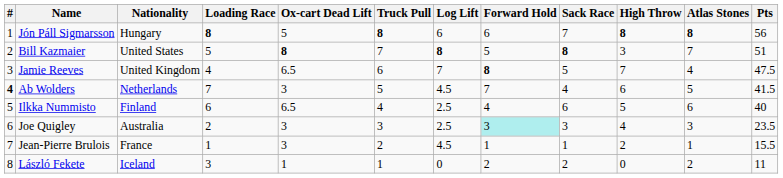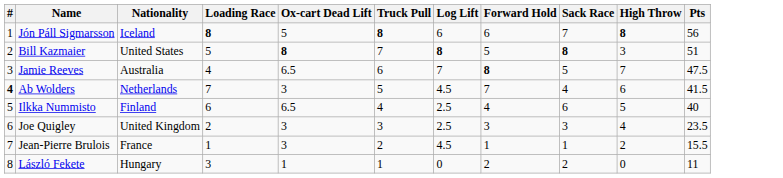 <table class="wikitable">
 <tr>
 <th>#</th>
 <th>Name</th>
 <th>Nationality</th>
 <th>Loading Race</th>
 <th>Ox-cart Dead Lift</th>
 <th>Truck Pull</th>
 <th>Log Lift</th>
 <th>Forward Hold</th>
 <th>Sack Race</th>
 <th>High Throw</th>
-<th>Atlas Stones</th>
 <th>Pts</th>
 </tr>
 <tr>
 <td>1</td>
 <td><a href='#'>Jón Páll Sigmarsson</a></td>
-<td> Hungary</td>
+<td> <a href='#'>Iceland</a></td>
 <td><strong>8</strong></td>
 <td>5</td>
 <td><strong>8</strong></td>
 <td>6</td>
 <td>6</td>
 <td>7</td>
-<td><strong>8</strong></td>
 <td><strong>8</strong></td>
 <td>56</td>
 </tr>
 <tr>
 <td>2</td>
 <td><a href='#'>Bill Kazmaier</a></td>
 <td> United States</td>
 <td>5</td>
 <td><strong>8</strong></td>
 <td>7</td>
 <td><strong>8</strong></td>
 <td>5</td>
 <td><strong>8</strong></td>
 <td>3</td>
-<td>7</td>
 <td>51</td>
 </tr>
 <tr>
 <td>3</td>
 <td><a href='#'>Jamie Reeves</a></td>
-<td> United Kingdom</td>
+<td> Australia</td>
 <td>4</td>
 <td>6.5</td>
 <td>6</td>
 <td>7</td>
 <td><strong>8</strong></td>
 <td>5</td>
 <td>7</td>
-<td>4</td>
 <td>47.5</td>
 </tr>
 <tr>
 <td><strong>4</strong></td>
 <td><a href='#'>Ab Wolders</a></td>
 <td> <a href='#'>Netherlands</a></td>
 <td>7</td>
 <td>3</td>
 <td>5</td>
 <td>4.5</td>
 <td>7</td>
 <td>4</td>
 <td>6</td>
-<td>5</td>
 <td>41.5</td>
 </tr>
 <tr>
 <td>5</td>
 <td><a href='#'>Ilkka Nummisto</a></td>
 <td> <a href='#'>Finland</a></td>
 <td>6</td>
 <td>6.5</td>
 <td>4</td>
 <td>2.5</td>
 <td>4</td>
 <td>6</td>
 <td>5</td>
-<td>6</td>
 <td>40</td>
 </tr>
 <tr>
 <td>6</td>
 <td>Joe Quigley</td>
-<td> Australia</td>
+<td> United Kingdom</td>
 <td>2</td>
 <td>3</td>
 <td>3</td>
 <td>2.5</td>
-<td style="background: paleturquoise;">3</td>
+<td>3</td>
 <td>3</td>
 <td>4</td>
-<td>3</td>
 <td>23.5</td>
 </tr>
 <tr>
 <td>7</td>
 <td>Jean-Pierre Brulois</td>
 <td> France</td>
 <td>1</td>
 <td>3</td>
 <td>2</td>
 <td>4.5</td>
 <td>1</td>
 <td>1</td>
 <td>2</td>
-<td>1</td>
 <td>15.5</td>
 </tr>
 <tr>
 <td>8</td>
 <td><a href='#'>László Fekete</a></td>
-<td> <a href='#'>Iceland</a></td>
+<td> Hungary</td>
 <td>3</td>
 <td>1</td>
 <td>1</td>
 <td>0</td>
 <td>2</td>
 <td>2</td>
 <td>0</td>
-<td>2</td>
 <td>11</td>
 </tr>
 </table>
